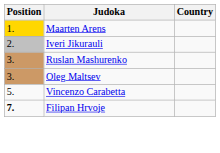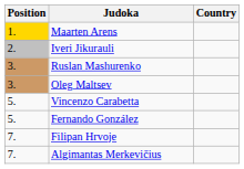 <table class=wikitable>
 <tr>
 <th width=10>Position</th>
 <th width=200>Judoka</th>
 <th width=10>Country</th>
 </tr>
 <tr>
 <td bgcolor=gold>1.</td>
 <td><a href='#'>Maarten Arens</a></td>
 <td></td>
 </tr>
 <tr>
 <td bgcolor="silver">2.</td>
 <td><a href='#'>Iveri Jikurauli</a></td>
 <td></td>
 </tr>
 <tr>
 <td bgcolor="CC9966">3.</td>
 <td><a href='#'>Ruslan Mashurenko</a></td>
 <td></td>
 </tr>
 <tr>
 <td bgcolor="CC9966">3.</td>
 <td><a href='#'>Oleg Maltsev</a></td>
 <td></td>
 </tr>
 <tr>
 <td>5.</td>
 <td><a href='#'>Vincenzo Carabetta</a></td>
 <td></td>
 </tr>
 <tr>
-<td><strong>7.</strong></td>
+<td>5.</td>
+<td><a href='#'>Fernando González</a></td>
+<td></td>
+</tr>
+<tr>
+<td>7.</td>
 <td><a href='#'>Filipan Hrvoje</a></td>
 <td></td>
 </tr>
+<tr>
+<td>7.</td>
+<td><a href='#'>Algimantas Merkevičius</a></td>
+<td></td>
+</tr>
 </table>
